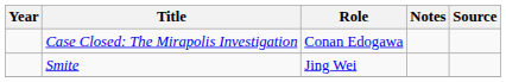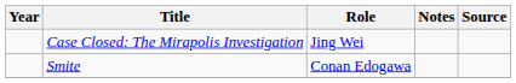 <table class="wikitable sortable plainrowheaders">
 <tr>
 <th>Year</th>
 <th>Title</th>
 <th>Role</th>
 <th class="unsortable">Notes</th>
 <th class="unsortable">Source</th>
 </tr>
 <tr>
 <td></td>
 <td><em><a href='#'>Case Closed: The Mirapolis Investigation</a></em></td>
-<td><a href='#'>Conan Edogawa</a></td>
+<td><a href='#'>Jing Wei</a></td>
 <td></td>
 <td></td>
 </tr>
 <tr>
 <td></td>
 <td><em><a href='#'>Smite</a></em></td>
-<td><a href='#'>Jing Wei</a></td>
+<td><a href='#'>Conan Edogawa</a></td>
 <td></td>
 <td></td>
 </tr>
 <tr>
 </tr>
 </table>
